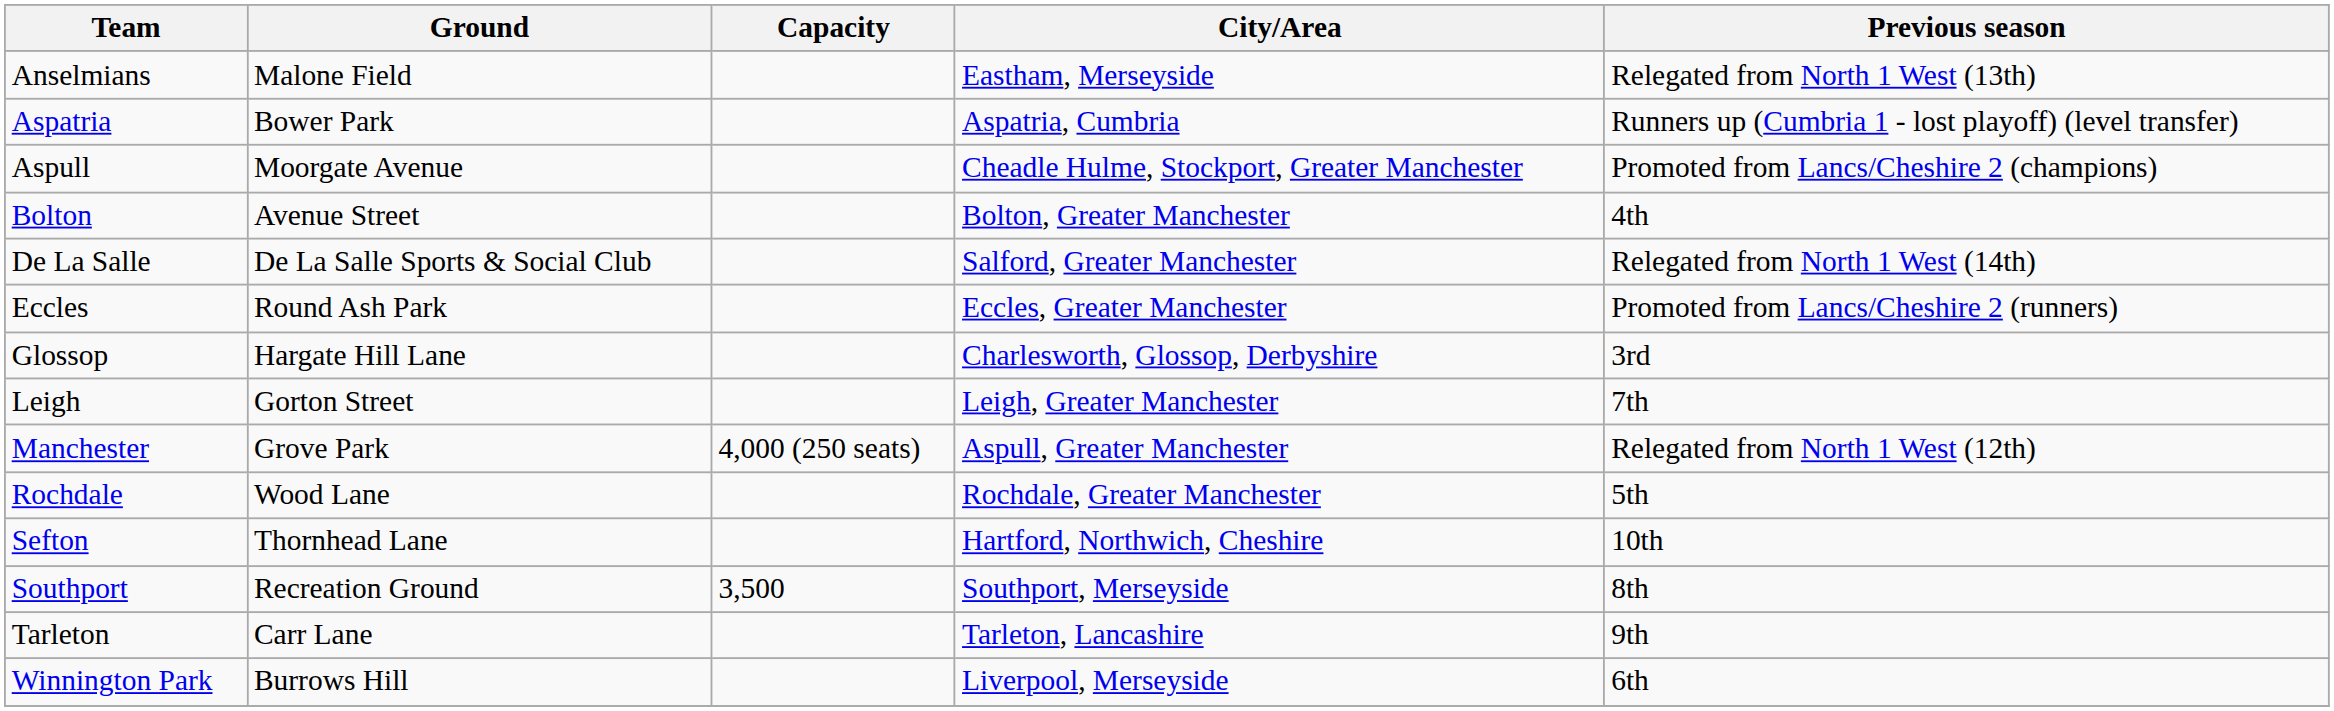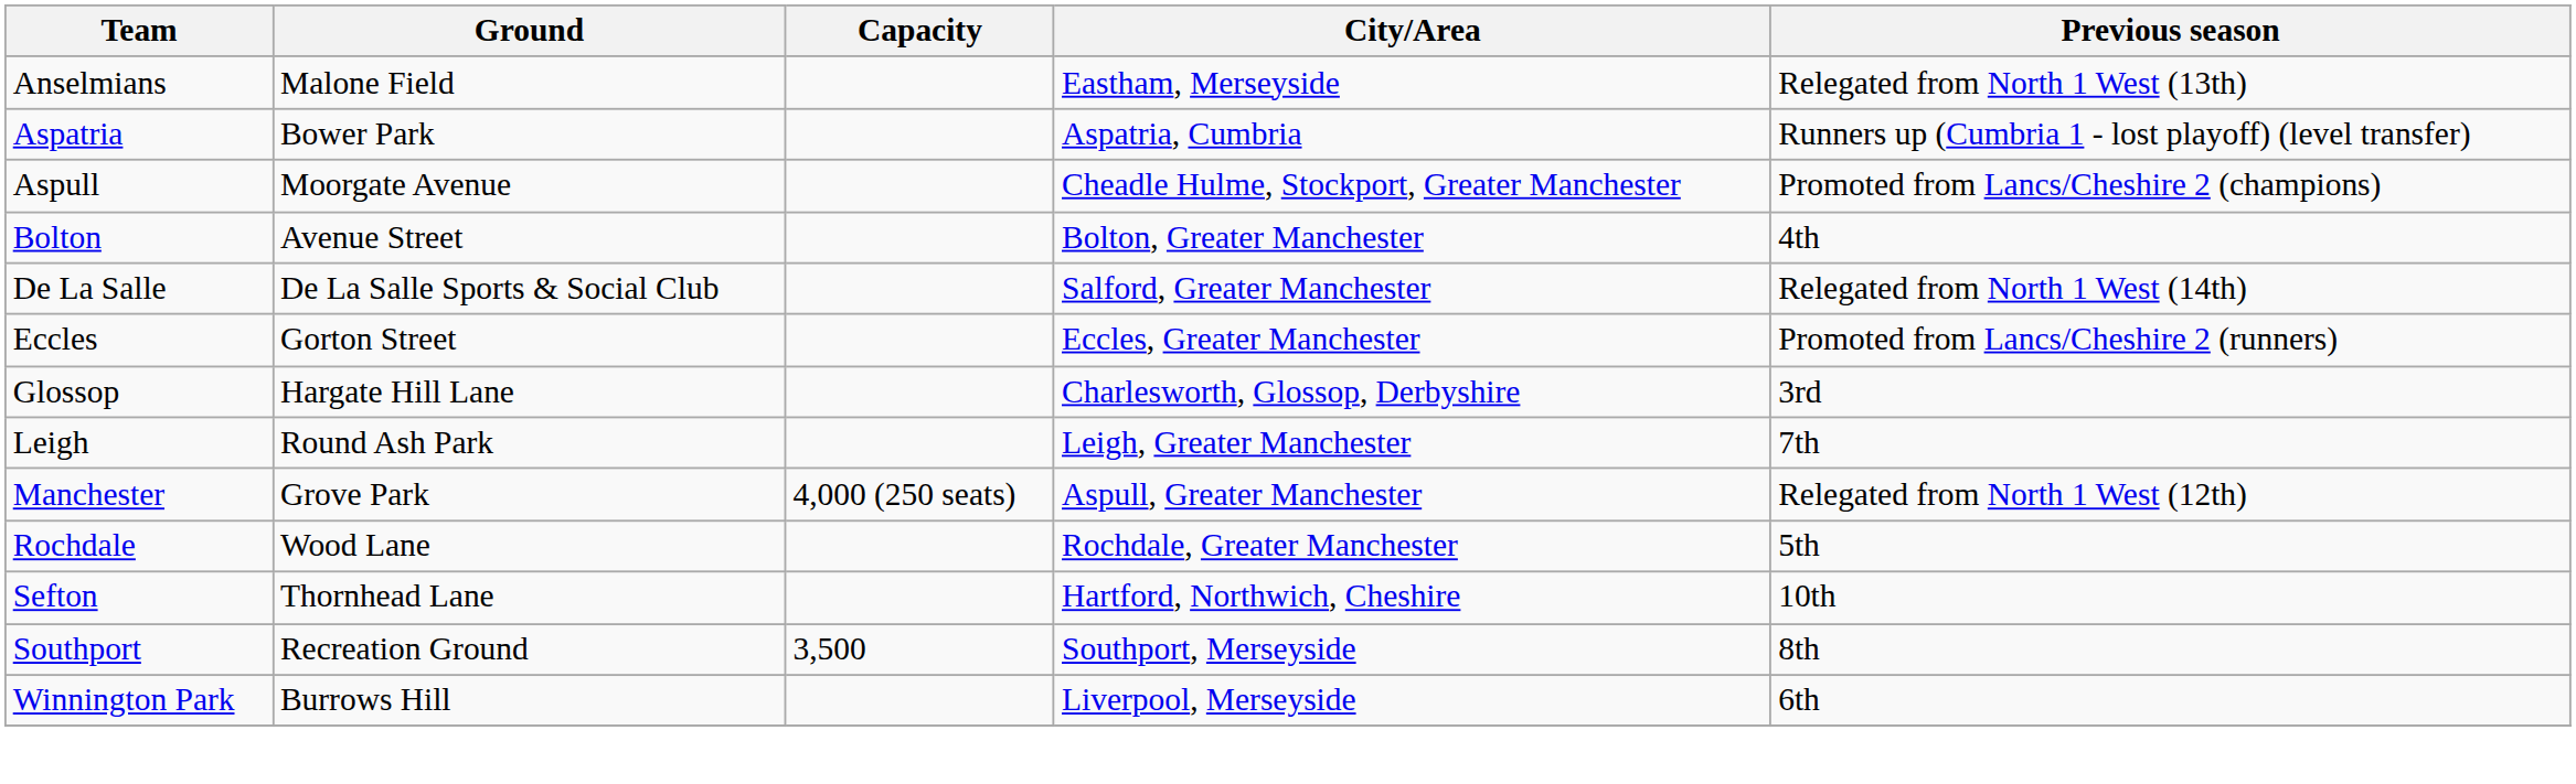 <table class="wikitable sortable" width=100%>
 <tr>
 <th>Team</th>
 <th>Ground</th>
 <th>Capacity</th>
 <th>City/Area</th>
 <th>Previous season</th>
 </tr>
 <tr>
 <td>Anselmians</td>
 <td>Malone Field</td>
 <td></td>
 <td><a href='#'>Eastham</a>, <a href='#'>Merseyside</a></td>
 <td>Relegated from <a href='#'>North 1 West</a> (13th)</td>
 </tr>
 <tr>
 <td><a href='#'>Aspatria</a></td>
 <td>Bower Park</td>
 <td></td>
 <td><a href='#'>Aspatria</a>, <a href='#'>Cumbria</a></td>
 <td>Runners up (<a href='#'>Cumbria 1</a> - lost playoff) (level transfer)</td>
 </tr>
 <tr>
 <td>Aspull</td>
 <td>Moorgate Avenue</td>
 <td></td>
 <td><a href='#'>Cheadle Hulme</a>, <a href='#'>Stockport</a>, <a href='#'>Greater Manchester</a></td>
 <td>Promoted from <a href='#'>Lancs/Cheshire 2</a> (champions)</td>
 </tr>
 <tr>
 <td><a href='#'>Bolton</a></td>
 <td>Avenue Street</td>
 <td></td>
 <td><a href='#'>Bolton</a>, <a href='#'>Greater Manchester</a></td>
 <td>4th</td>
 </tr>
 <tr>
 <td>De La Salle</td>
 <td>De La Salle Sports & Social Club</td>
 <td></td>
 <td><a href='#'>Salford</a>, <a href='#'>Greater Manchester</a></td>
 <td>Relegated from <a href='#'>North 1 West</a> (14th)</td>
 </tr>
 <tr>
 <td>Eccles</td>
-<td>Round Ash Park</td>
+<td>Gorton Street</td>
 <td></td>
 <td><a href='#'>Eccles</a>, <a href='#'>Greater Manchester</a></td>
 <td>Promoted from <a href='#'>Lancs/Cheshire 2</a> (runners)</td>
 </tr>
 <tr>
 <td>Glossop</td>
 <td>Hargate Hill Lane</td>
 <td></td>
 <td><a href='#'>Charlesworth</a>, <a href='#'>Glossop</a>, <a href='#'>Derbyshire</a></td>
 <td>3rd</td>
 </tr>
 <tr>
 <td>Leigh</td>
-<td>Gorton Street</td>
+<td>Round Ash Park</td>
 <td></td>
 <td><a href='#'>Leigh</a>, <a href='#'>Greater Manchester</a></td>
 <td>7th</td>
 </tr>
 <tr>
 <td><a href='#'>Manchester</a></td>
 <td>Grove Park</td>
 <td>4,000 (250 seats)</td>
 <td><a href='#'>Aspull</a>, <a href='#'>Greater Manchester</a></td>
 <td>Relegated from <a href='#'>North 1 West</a> (12th)</td>
 </tr>
 <tr>
 <td><a href='#'>Rochdale</a></td>
 <td>Wood Lane</td>
 <td></td>
 <td><a href='#'>Rochdale</a>, <a href='#'>Greater Manchester</a></td>
 <td>5th</td>
 </tr>
 <tr>
 <td><a href='#'>Sefton</a></td>
 <td>Thornhead Lane</td>
 <td></td>
 <td><a href='#'>Hartford</a>, <a href='#'>Northwich</a>, <a href='#'>Cheshire</a></td>
 <td>10th</td>
 </tr>
 <tr>
 <td><a href='#'>Southport</a></td>
 <td>Recreation Ground</td>
 <td>3,500</td>
 <td><a href='#'>Southport</a>, <a href='#'>Merseyside</a></td>
 <td>8th</td>
 </tr>
 <tr>
-<td>Tarleton</td>
-<td>Carr Lane</td>
-<td></td>
-<td><a href='#'>Tarleton</a>, <a href='#'>Lancashire</a></td>
-<td>9th</td>
-</tr>
-<tr>
 <td><a href='#'>Winnington Park</a></td>
 <td>Burrows Hill</td>
 <td></td>
 <td><a href='#'>Liverpool</a>, <a href='#'>Merseyside</a></td>
 <td>6th</td>
 </tr>
 <tr>
 </tr>
 </table>
